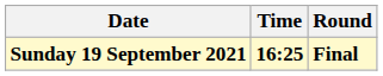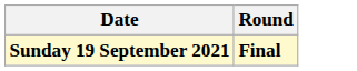 <table class="wikitable">
 <tr>
 <th>Date</th>
-<th>Time</th>
 <th>Round</th>
 </tr>
 <tr>
 <td style=background:lemonchiffon><strong>Sunday 19 September 2021</strong></td>
-<td style=background:lemonchiffon><strong>16:25</strong></td>
 <td style=background:lemonchiffon><strong>Final</strong></td>
 </tr>
 </table>
